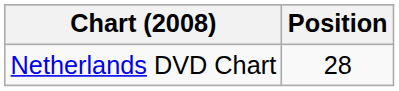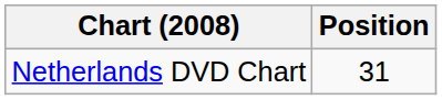 <table class="wikitable plainrowheaders sortable" style="text-align:center;" border="1">
 <tr>
 <th style="text-align:center;">Chart (2008)</th>
 <th style="text-align:center;">Position</th>
 </tr>
 <tr>
 <td style="text-align:center;"><a href='#'>Netherlands</a> DVD Chart</td>
-<td style="text-align:center;">28</td>
+<td style="text-align:center;">31</td>
 </tr>
 </table>
